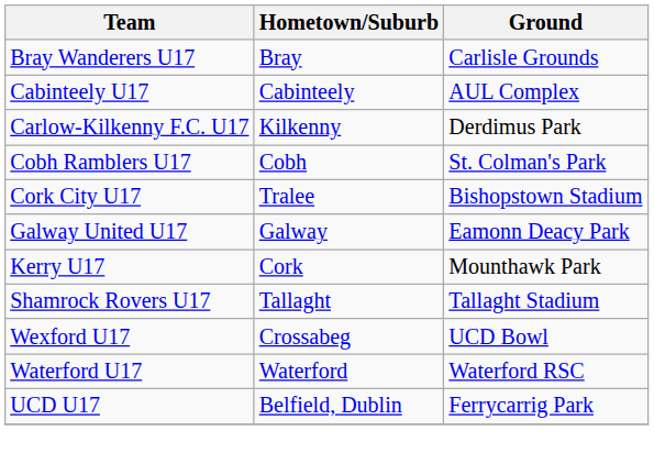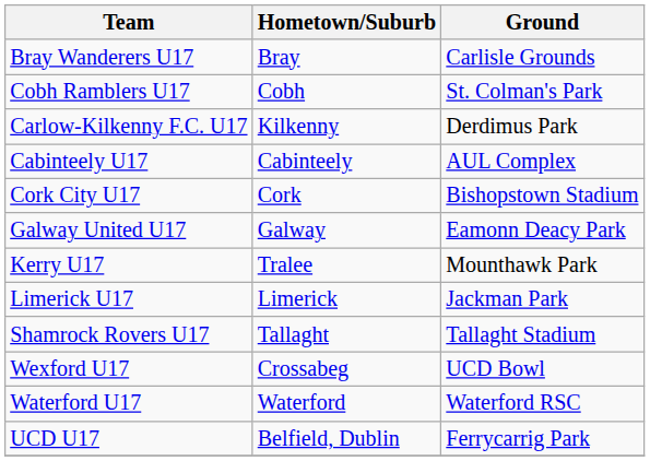 <table class="wikitable sortable">
 <tr>
 <th>Team</th>
 <th>Hometown/Suburb</th>
 <th>Ground</th>
 </tr>
 <tr>
 <td><a href='#'>Bray Wanderers U17</a></td>
 <td><a href='#'>Bray</a></td>
 <td><a href='#'>Carlisle Grounds</a></td>
 </tr>
 <tr>
-<td><a href='#'>Cabinteely U17</a></td>
-<td><a href='#'>Cabinteely</a></td>
-<td><a href='#'>AUL Complex</a></td>
+<td><a href='#'>Cobh Ramblers U17</a></td>
+<td><a href='#'>Cobh</a></td>
+<td><a href='#'>St. Colman's Park</a></td>
 </tr>
 <tr>
 <td><a href='#'>Carlow-Kilkenny F.C. U17</a></td>
 <td><a href='#'>Kilkenny</a></td>
 <td>Derdimus Park</td>
 </tr>
 <tr>
-<td><a href='#'>Cobh Ramblers U17</a></td>
-<td><a href='#'>Cobh</a></td>
-<td><a href='#'>St. Colman's Park</a></td>
+<td><a href='#'>Cabinteely U17</a></td>
+<td><a href='#'>Cabinteely</a></td>
+<td><a href='#'>AUL Complex</a></td>
 </tr>
 <tr>
 <td><a href='#'>Cork City U17</a></td>
-<td><a href='#'>Tralee</a></td>
+<td><a href='#'>Cork</a></td>
 <td><a href='#'>Bishopstown Stadium</a></td>
 </tr>
 <tr>
 <td><a href='#'>Galway United U17</a></td>
 <td><a href='#'>Galway</a></td>
 <td><a href='#'>Eamonn Deacy Park</a></td>
 </tr>
 <tr>
 <td><a href='#'>Kerry U17</a></td>
-<td><a href='#'>Cork</a></td>
+<td><a href='#'>Tralee</a></td>
 <td>Mounthawk Park</td>
+</tr>
+<tr>
+<td><a href='#'>Limerick U17</a></td>
+<td><a href='#'>Limerick</a></td>
+<td><a href='#'>Jackman Park</a></td>
 </tr>
 <tr>
 <td><a href='#'>Shamrock Rovers U17</a></td>
 <td><a href='#'>Tallaght</a></td>
 <td><a href='#'>Tallaght Stadium</a></td>
 </tr>
 <tr>
 <td><a href='#'>Wexford U17</a></td>
 <td><a href='#'>Crossabeg</a></td>
 <td><a href='#'>UCD Bowl</a></td>
 </tr>
 <tr>
 <td><a href='#'>Waterford U17</a></td>
 <td><a href='#'>Waterford</a></td>
 <td><a href='#'>Waterford RSC</a></td>
 </tr>
 <tr>
 <td><a href='#'>UCD U17</a></td>
 <td><a href='#'>Belfield, Dublin</a></td>
 <td><a href='#'>Ferrycarrig Park</a></td>
 </tr>
 <tr>
 </tr>
 </table>
